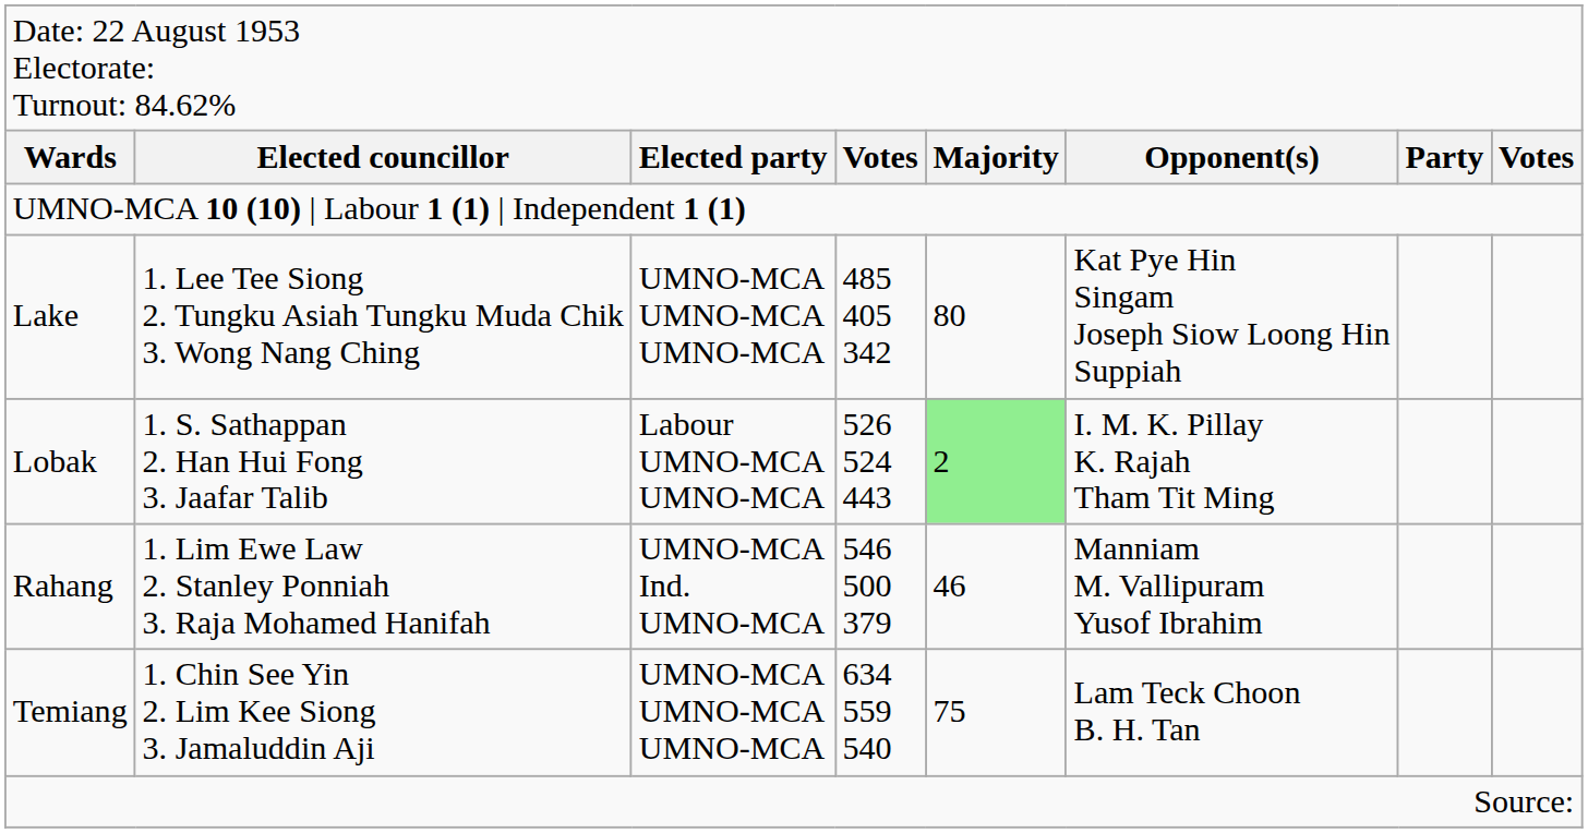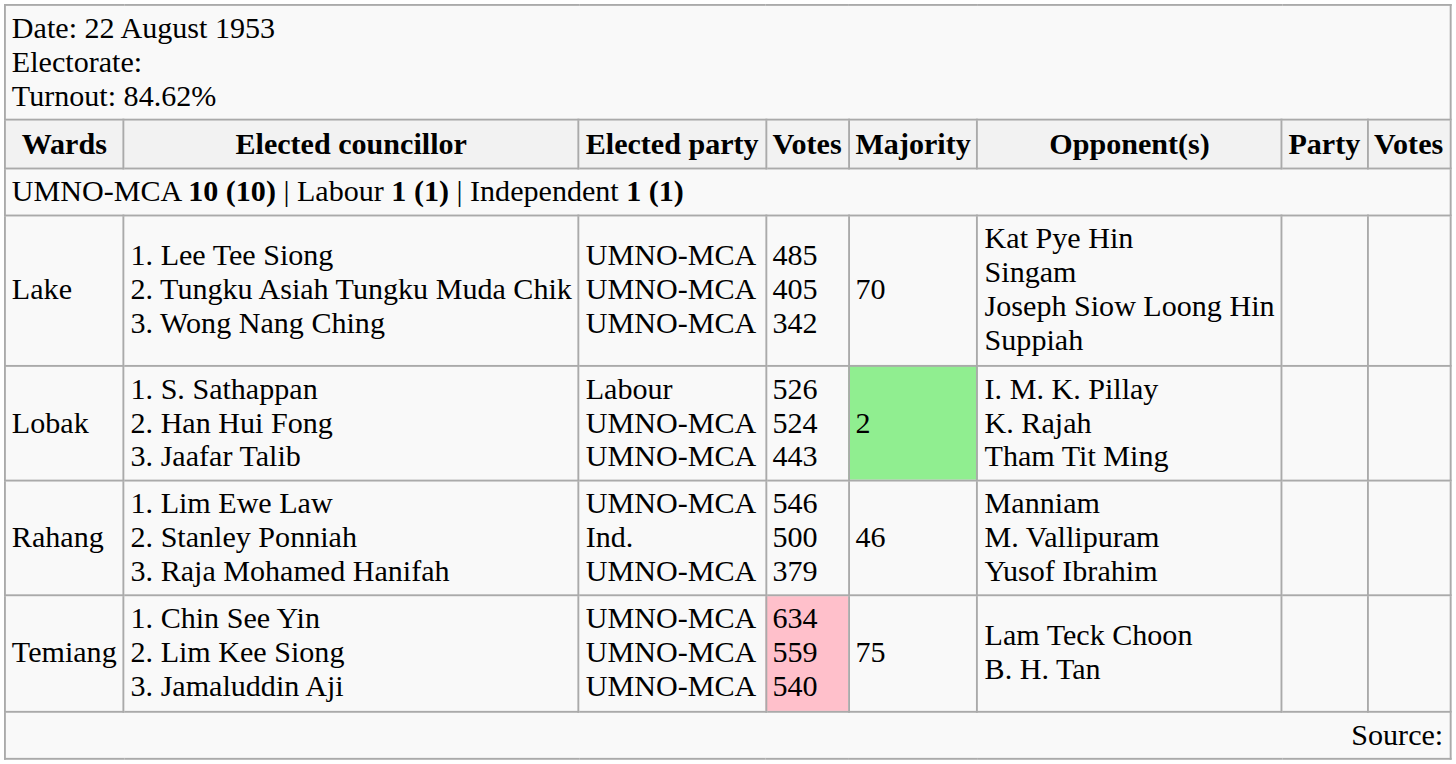 <table class=wikitable>
 <tr>
 <td colspan=10>Date: 22 August 1953<br>Electorate: <br>Turnout: 84.62%</td>
 </tr>
 <tr>
 <th>Wards</th>
 <th>Elected councillor</th>
 <th>Elected party</th>
 <th>Votes</th>
 <th>Majority</th>
 <th>Opponent(s)</th>
 <th>Party</th>
 <th>Votes</th>
 </tr>
 <tr>
 <td colspan=10>UMNO-MCA <strong>10 (10)</strong> | Labour <strong>1 (1)</strong> | Independent <strong>1 (1)</strong> </td>
 </tr>
 <tr>
 <td>Lake</td>
 <td>1. Lee Tee Siong<br>2. Tungku Asiah Tungku Muda Chik<br>3. Wong Nang Ching</td>
 <td>UMNO-MCA<br>UMNO-MCA<br>UMNO-MCA</td>
 <td>485<br>405<br>342</td>
-<td>80</td>
+<td>70</td>
 <td>Kat Pye Hin<br>Singam<br>Joseph Siow Loong Hin<br>Suppiah</td>
 <td></td>
 <td></td>
 </tr>
 <tr>
 <td>Lobak</td>
 <td>1. S. Sathappan<br>2. Han Hui Fong<br>3. Jaafar Talib</td>
 <td>Labour<br>UMNO-MCA<br>UMNO-MCA</td>
 <td>526<br>524<br>443</td>
 <td style="background: lightgreen;">2</td>
 <td>I. M. K. Pillay<br>K. Rajah<br>Tham Tit Ming</td>
 <td></td>
 <td></td>
 </tr>
 <tr>
 <td>Rahang</td>
 <td>1. Lim Ewe Law<br>2. Stanley Ponniah<br>3. Raja Mohamed Hanifah</td>
 <td>UMNO-MCA<br>Ind.<br>UMNO-MCA</td>
 <td>546<br>500<br>379</td>
 <td>46</td>
 <td>Manniam<br>M. Vallipuram<br>Yusof Ibrahim</td>
 <td></td>
 <td></td>
 </tr>
 <tr>
 <td>Temiang</td>
 <td>1. Chin See Yin<br>2. Lim Kee Siong<br>3. Jamaluddin Aji</td>
 <td>UMNO-MCA<br>UMNO-MCA<br>UMNO-MCA</td>
-<td>634<br>559<br>540</td>
+<td style="background: pink;">634<br>559<br>540</td>
 <td>75</td>
 <td>Lam Teck Choon<br>B. H. Tan</td>
 <td></td>
 <td></td>
 </tr>
 <tr>
 <td colspan=10 align=right>Source: </td>
 </tr>
 </table>
